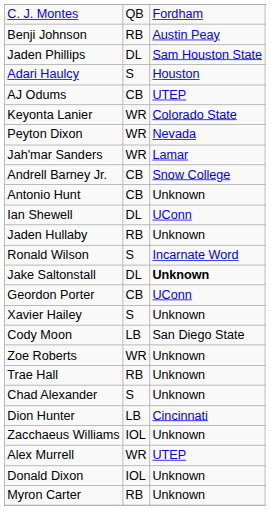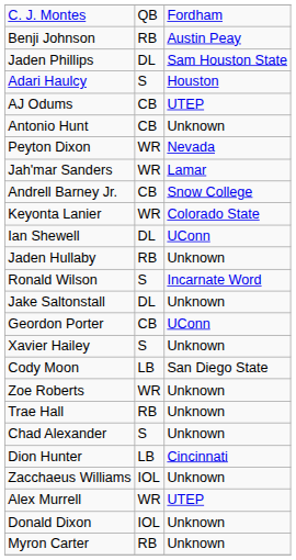 <table class="wikitable">
 <tr>
 </tr>
 <tr>
 <td><a href='#'>C. J. Montes</a></td>
 <td>QB</td>
 <td><a href='#'>Fordham</a></td>
 </tr>
 <tr>
 <td>Benji Johnson</td>
 <td>RB</td>
 <td><a href='#'>Austin Peay</a></td>
 </tr>
 <tr>
 <td>Jaden Phillips</td>
 <td>DL</td>
 <td><a href='#'>Sam Houston State</a></td>
 </tr>
 <tr>
 <td><a href='#'>Adari Haulcy</a></td>
 <td>S</td>
 <td><a href='#'>Houston</a></td>
 </tr>
 <tr>
 <td>AJ Odums</td>
 <td>CB</td>
 <td><a href='#'>UTEP</a></td>
 </tr>
 <tr>
-<td>Keyonta Lanier</td>
-<td>WR</td>
-<td><a href='#'>Colorado State</a></td>
+<td>Antonio Hunt</td>
+<td>CB</td>
+<td>Unknown</td>
 </tr>
 <tr>
 <td>Peyton Dixon</td>
 <td>WR</td>
 <td><a href='#'>Nevada</a></td>
 </tr>
 <tr>
 <td>Jah'mar Sanders</td>
 <td>WR</td>
 <td><a href='#'>Lamar</a></td>
 </tr>
 <tr>
 <td>Andrell Barney Jr.</td>
 <td>CB</td>
 <td><a href='#'>Snow College</a></td>
 </tr>
 <tr>
-<td>Antonio Hunt</td>
-<td>CB</td>
-<td>Unknown</td>
+<td>Keyonta Lanier</td>
+<td>WR</td>
+<td><a href='#'>Colorado State</a></td>
 </tr>
 <tr>
 <td>Ian Shewell</td>
 <td>DL</td>
 <td><a href='#'>UConn</a></td>
 </tr>
 <tr>
 <td>Jaden Hullaby</td>
 <td>RB</td>
 <td>Unknown</td>
 </tr>
 <tr>
 <td>Ronald Wilson</td>
 <td>S</td>
 <td><a href='#'>Incarnate Word</a></td>
 </tr>
 <tr>
 <td>Jake Saltonstall</td>
 <td>DL</td>
-<td><strong>Unknown</strong></td>
+<td>Unknown</td>
 </tr>
 <tr>
 <td>Geordon Porter</td>
 <td>CB</td>
 <td><a href='#'>UConn</a></td>
 </tr>
 <tr>
 <td>Xavier Hailey</td>
 <td>S</td>
 <td>Unknown</td>
 </tr>
 <tr>
 <td>Cody Moon</td>
 <td>LB</td>
 <td>San Diego State</td>
 </tr>
 <tr>
 <td>Zoe Roberts</td>
 <td>WR</td>
 <td>Unknown</td>
 </tr>
 <tr>
 <td>Trae Hall</td>
 <td>RB</td>
 <td>Unknown</td>
 </tr>
 <tr>
 <td>Chad Alexander</td>
 <td>S</td>
 <td>Unknown</td>
 </tr>
 <tr>
 <td>Dion Hunter</td>
 <td>LB</td>
 <td><a href='#'>Cincinnati</a></td>
 </tr>
 <tr>
 <td>Zacchaeus Williams</td>
 <td>IOL</td>
 <td>Unknown</td>
 </tr>
 <tr>
 <td>Alex Murrell</td>
 <td>WR</td>
 <td><a href='#'>UTEP</a></td>
 </tr>
 <tr>
 <td>Donald Dixon</td>
 <td>IOL</td>
 <td>Unknown</td>
 </tr>
 <tr>
 <td>Myron Carter</td>
 <td>RB</td>
 <td>Unknown</td>
 </tr>
 <tr>
 </tr>
 </table>
